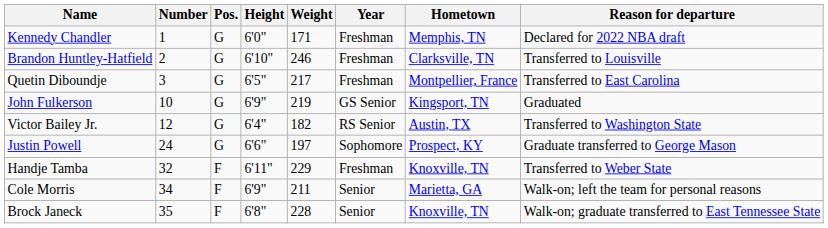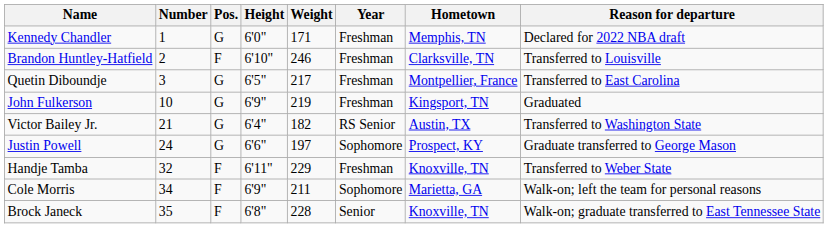 <table class="wikitable sortable" border="1">
 <tr>
 <th>Name</th>
 <th>Number</th>
 <th>Pos.</th>
 <th>Height</th>
 <th>Weight</th>
 <th>Year</th>
 <th>Hometown</th>
 <th class="unsortable">Reason for departure</th>
 </tr>
 <tr>
 <td><a href='#'>Kennedy Chandler</a></td>
 <td>1</td>
 <td>G</td>
 <td>6'0"</td>
 <td>171</td>
 <td>Freshman</td>
 <td><a href='#'>Memphis, TN</a></td>
 <td>Declared for <a href='#'>2022 NBA draft</a></td>
 </tr>
 <tr>
 <td><a href='#'>Brandon Huntley-Hatfield</a></td>
 <td>2</td>
-<td>G</td>
+<td>F</td>
 <td>6'10"</td>
 <td>246</td>
 <td>Freshman</td>
 <td><a href='#'>Clarksville, TN</a></td>
 <td>Transferred to <a href='#'>Louisville</a></td>
 </tr>
 <tr>
 <td>Quetin Diboundje</td>
 <td>3</td>
 <td>G</td>
 <td>6'5"</td>
 <td>217</td>
 <td>Freshman</td>
 <td><a href='#'>Montpellier, France</a></td>
 <td>Transferred to <a href='#'>East Carolina</a></td>
 </tr>
 <tr>
 <td><a href='#'>John Fulkerson</a></td>
 <td>10</td>
 <td>G</td>
 <td>6'9"</td>
 <td>219</td>
-<td>GS Senior</td>
+<td>Freshman</td>
 <td><a href='#'>Kingsport, TN</a></td>
 <td>Graduated</td>
 </tr>
 <tr>
 <td>Victor Bailey Jr.</td>
-<td>12</td>
+<td>21</td>
 <td>G</td>
 <td>6'4"</td>
 <td>182</td>
 <td>RS Senior</td>
 <td><a href='#'>Austin, TX</a></td>
 <td>Transferred to <a href='#'>Washington State</a></td>
 </tr>
 <tr>
 <td><a href='#'>Justin Powell</a></td>
 <td>24</td>
 <td>G</td>
 <td>6'6"</td>
 <td>197</td>
 <td>Sophomore</td>
 <td><a href='#'>Prospect, KY</a></td>
 <td>Graduate transferred to <a href='#'>George Mason</a></td>
 </tr>
 <tr>
 <td>Handje Tamba</td>
 <td>32</td>
 <td>F</td>
 <td>6'11"</td>
 <td>229</td>
 <td>Freshman</td>
 <td><a href='#'>Knoxville, TN</a></td>
 <td>Transferred to <a href='#'>Weber State</a></td>
 </tr>
 <tr>
 <td>Cole Morris</td>
 <td>34</td>
 <td>F</td>
 <td>6'9"</td>
 <td>211</td>
-<td>Senior</td>
+<td>Sophomore</td>
 <td><a href='#'>Marietta, GA</a></td>
 <td>Walk-on; left the team for personal reasons</td>
 </tr>
 <tr>
 <td>Brock Janeck</td>
 <td>35</td>
 <td>F</td>
 <td>6'8"</td>
 <td>228</td>
 <td>Senior</td>
 <td><a href='#'>Knoxville, TN</a></td>
 <td>Walk-on; graduate transferred to <a href='#'>East Tennessee State</a></td>
 </tr>
 </table>
